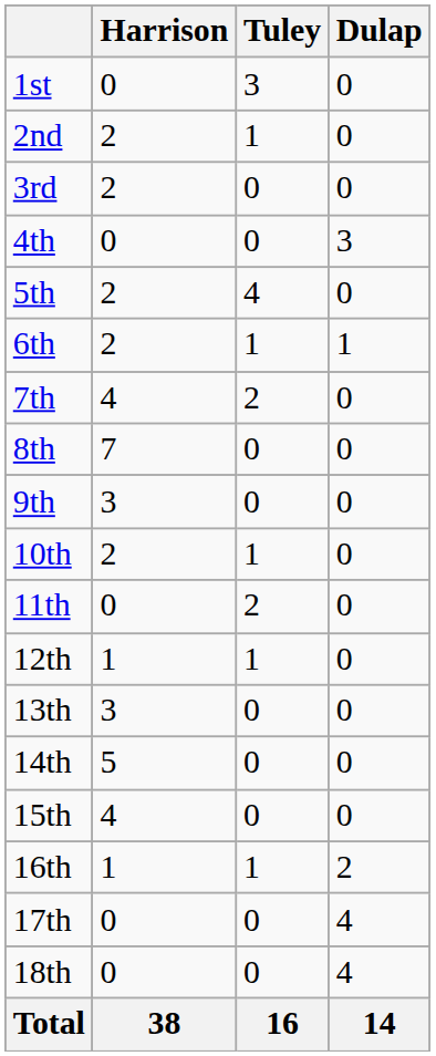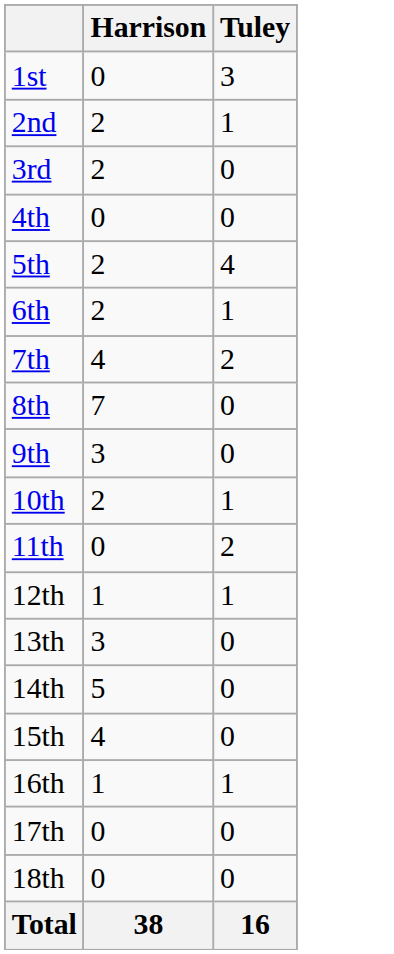 <table class="wikitable  mw-collapsible mw-collapsed">
 <tr>
 <th></th>
 <th>Harrison</th>
 <th>Tuley</th>
-<th>Dulap</th>
 </tr>
 <tr>
 <td><a href='#'>1st</a></td>
 <td>0</td>
 <td>3</td>
-<td>0</td>
 </tr>
 <tr>
 <td><a href='#'>2nd</a></td>
 <td>2</td>
 <td>1</td>
-<td>0</td>
 </tr>
 <tr>
 <td><a href='#'>3rd</a></td>
 <td>2</td>
-<td>0</td>
 <td>0</td>
 </tr>
 <tr>
 <td><a href='#'>4th</a></td>
 <td>0</td>
 <td>0</td>
-<td>3</td>
 </tr>
 <tr>
 <td><a href='#'>5th</a></td>
 <td>2</td>
 <td>4</td>
-<td>0</td>
 </tr>
 <tr>
 <td><a href='#'>6th</a></td>
 <td>2</td>
-<td>1</td>
 <td>1</td>
 </tr>
 <tr>
 <td><a href='#'>7th</a></td>
 <td>4</td>
 <td>2</td>
-<td>0</td>
 </tr>
 <tr>
 <td><a href='#'>8th</a></td>
 <td>7</td>
-<td>0</td>
 <td>0</td>
 </tr>
 <tr>
 <td><a href='#'>9th</a></td>
 <td>3</td>
 <td>0</td>
-<td>0</td>
 </tr>
 <tr>
 <td><a href='#'>10th</a></td>
 <td>2</td>
 <td>1</td>
-<td>0</td>
 </tr>
 <tr>
 <td><a href='#'>11th</a></td>
 <td>0</td>
 <td>2</td>
-<td>0</td>
 </tr>
 <tr>
 <td>12th</td>
 <td>1</td>
 <td>1</td>
-<td>0</td>
 </tr>
 <tr>
 <td>13th</td>
 <td>3</td>
-<td>0</td>
 <td>0</td>
 </tr>
 <tr>
 <td>14th</td>
 <td>5</td>
 <td>0</td>
-<td>0</td>
 </tr>
 <tr>
 <td>15th</td>
 <td>4</td>
-<td>0</td>
 <td>0</td>
 </tr>
 <tr>
 <td>16th</td>
 <td>1</td>
 <td>1</td>
-<td>2</td>
 </tr>
 <tr>
 <td>17th</td>
 <td>0</td>
 <td>0</td>
-<td>4</td>
 </tr>
 <tr>
 <td>18th</td>
 <td>0</td>
 <td>0</td>
-<td>4</td>
 </tr>
 <tr>
 <th>Total</th>
 <th>38</th>
 <th>16</th>
-<th>14</th>
 </tr>
 </table>
